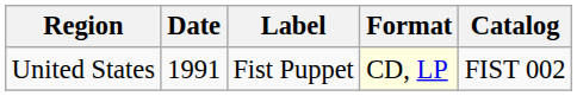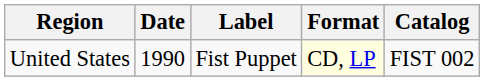 <table class="wikitable">
 <tr>
 <th>Region</th>
 <th>Date</th>
 <th>Label</th>
 <th>Format</th>
 <th>Catalog</th>
 </tr>
 <tr>
 <td>United States</td>
-<td>1991</td>
+<td>1990</td>
 <td>Fist Puppet</td>
 <td style="background: lightyellow;">CD, <a href='#'>LP</a></td>
 <td>FIST 002</td>
 </tr>
 </table>
